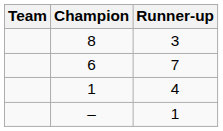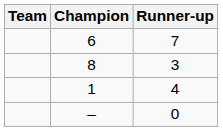 <table class="wikitable" style="text-align:center;">
 <tr>
 <th>Team</th>
 <th>Champion</th>
 <th>Runner-up</th>
 </tr>
 <tr>
 <td style="text-align: left;"></td>
-<td>8</td>
-<td>3</td>
+<td>6</td>
+<td>7</td>
 </tr>
 <tr>
 <td style="text-align: left;"></td>
-<td>6</td>
-<td>7</td>
+<td>8</td>
+<td>3</td>
 </tr>
 <tr>
 <td style="text-align: left;"></td>
 <td>1</td>
 <td>4</td>
 </tr>
 <tr>
 <td style="text-align: left;"></td>
 <td>–</td>
-<td>1</td>
+<td>0</td>
 </tr>
 </table>
